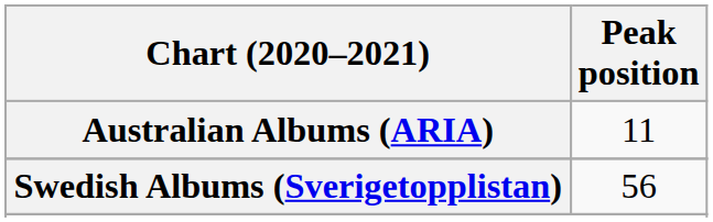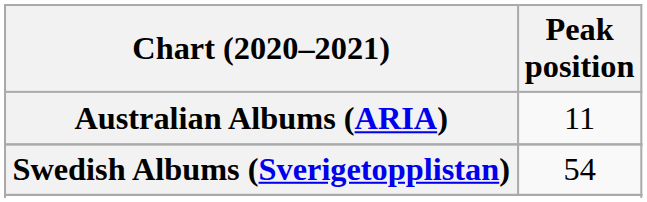 <table class="wikitable sortable plainrowheaders" style="text-align:center">
 <tr>
 <th scope="col">Chart (2020–2021)</th>
 <th scope="col">Peak<br>position</th>
 </tr>
 <tr>
 <th scope="row">Australian Albums (<a href='#'>ARIA</a>)</th>
 <td>11</td>
 </tr>
 <tr>
 </tr>
 <tr>
 </tr>
 <tr>
 </tr>
 <tr>
 </tr>
 <tr>
 </tr>
 <tr>
 </tr>
 <tr>
 </tr>
 <tr>
 <th scope="row">Swedish Albums (<a href='#'>Sverigetopplistan</a>)</th>
-<td>56</td>
+<td>54</td>
 </tr>
 <tr>
 </tr>
 <tr>
 </tr>
 <tr>
 </tr>
 <tr>
 </tr>
 </table>
